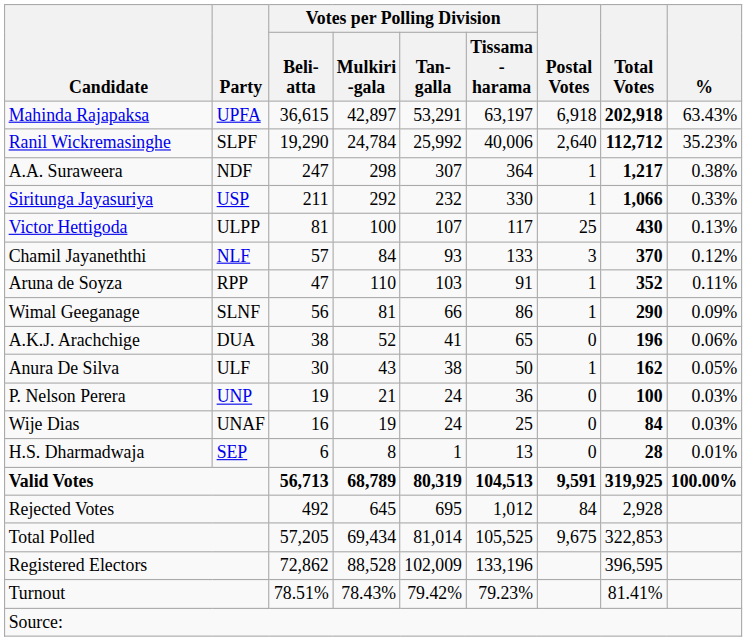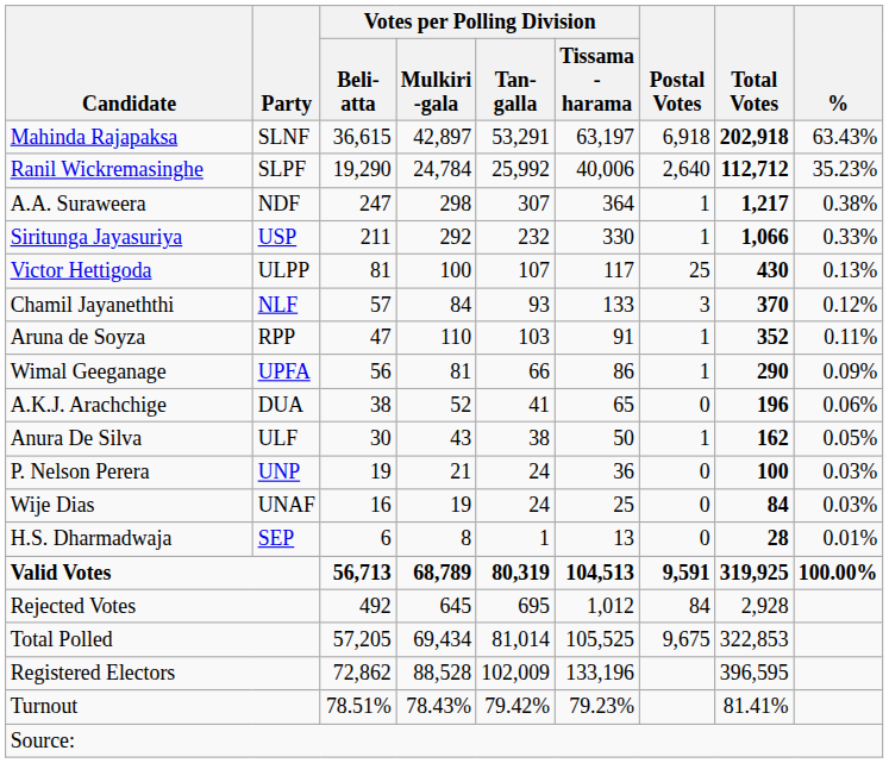 <table class="wikitable" style="text-align:right;">
 <tr>
 <th align=left valign=bottom rowspan=2 width="180">Candidate</th>
 <th align=left valign=bottom rowspan=2 width="40">Party</th>
 <th colspan=4>Votes per Polling Division</th>
 <th align=center valign=bottom rowspan=2 width="50">Postal<br>Votes</th>
 <th align=center valign=bottom rowspan=2 width="50">Total Votes</th>
 <th align=center valign=bottom rowspan=2 width="50">%</th>
 </tr>
 <tr>
 <th align=center valign=bottom width="50">Beli-<br>atta</th>
 <th align=center valign=bottom width="50">Mulkiri<br>-gala</th>
 <th align=center valign=bottom width="50">Tan-<br>galla</th>
 <th align=center valign=bottom width="50">Tissama<br>-harama</th>
 </tr>
 <tr>
 <td align=left><a href='#'>Mahinda Rajapaksa</a></td>
-<td align=left><a href='#'>UPFA</a></td>
+<td align=left>SLNF</td>
 <td>36,615</td>
 <td>42,897</td>
 <td>53,291</td>
 <td>63,197</td>
 <td>6,918</td>
 <td><strong>202,918</strong></td>
 <td>63.43%</td>
 </tr>
 <tr>
 <td align=left><a href='#'>Ranil Wickremasinghe</a></td>
 <td align=left>SLPF</td>
 <td>19,290</td>
 <td>24,784</td>
 <td>25,992</td>
 <td>40,006</td>
 <td>2,640</td>
 <td><strong>112,712</strong></td>
 <td>35.23%</td>
 </tr>
 <tr>
 <td align=left>A.A. Suraweera</td>
 <td align=left>NDF</td>
 <td>247</td>
 <td>298</td>
 <td>307</td>
 <td>364</td>
 <td>1</td>
 <td><strong>1,217</strong></td>
 <td>0.38%</td>
 </tr>
 <tr>
 <td align=left><a href='#'>Siritunga Jayasuriya</a></td>
 <td align=left><a href='#'>USP</a></td>
 <td>211</td>
 <td>292</td>
 <td>232</td>
 <td>330</td>
 <td>1</td>
 <td><strong>1,066</strong></td>
 <td>0.33%</td>
 </tr>
 <tr>
 <td align=left><a href='#'>Victor Hettigoda</a></td>
 <td align=left>ULPP</td>
 <td>81</td>
 <td>100</td>
 <td>107</td>
 <td>117</td>
 <td>25</td>
 <td><strong>430</strong></td>
 <td>0.13%</td>
 </tr>
 <tr>
 <td align=left>Chamil Jayaneththi</td>
 <td align=left><a href='#'>NLF</a></td>
 <td>57</td>
 <td>84</td>
 <td>93</td>
 <td>133</td>
 <td>3</td>
 <td><strong>370</strong></td>
 <td>0.12%</td>
 </tr>
 <tr>
 <td align=left>Aruna de Soyza</td>
 <td align=left>RPP</td>
 <td>47</td>
 <td>110</td>
 <td>103</td>
 <td>91</td>
 <td>1</td>
 <td><strong>352</strong></td>
 <td>0.11%</td>
 </tr>
 <tr>
 <td align=left>Wimal Geeganage</td>
-<td align=left>SLNF</td>
+<td align=left><a href='#'>UPFA</a></td>
 <td>56</td>
 <td>81</td>
 <td>66</td>
 <td>86</td>
 <td>1</td>
 <td><strong>290</strong></td>
 <td>0.09%</td>
 </tr>
 <tr>
 <td align=left>A.K.J. Arachchige</td>
 <td align=left>DUA</td>
 <td>38</td>
 <td>52</td>
 <td>41</td>
 <td>65</td>
 <td>0</td>
 <td><strong>196</strong></td>
 <td>0.06%</td>
 </tr>
 <tr>
 <td align=left>Anura De Silva</td>
 <td align=left>ULF</td>
 <td>30</td>
 <td>43</td>
 <td>38</td>
 <td>50</td>
 <td>1</td>
 <td><strong>162</strong></td>
 <td>0.05%</td>
 </tr>
 <tr>
 <td align=left>P. Nelson Perera</td>
 <td align=left><a href='#'>UNP</a></td>
 <td>19</td>
 <td>21</td>
 <td>24</td>
 <td>36</td>
 <td>0</td>
 <td><strong>100</strong></td>
 <td>0.03%</td>
 </tr>
 <tr>
 <td align=left>Wije Dias</td>
 <td align=left>UNAF</td>
 <td>16</td>
 <td>19</td>
 <td>24</td>
 <td>25</td>
 <td>0</td>
 <td><strong>84</strong></td>
 <td>0.03%</td>
 </tr>
 <tr>
 <td align=left>H.S. Dharmadwaja</td>
 <td align=left><a href='#'>SEP</a></td>
 <td>6</td>
 <td>8</td>
 <td>1</td>
 <td>13</td>
 <td>0</td>
 <td><strong>28</strong></td>
 <td>0.01%</td>
 </tr>
 <tr>
 <td align=left colspan=2><strong>Valid Votes</strong></td>
 <td><strong>56,713</strong></td>
 <td><strong>68,789</strong></td>
 <td><strong>80,319</strong></td>
 <td><strong>104,513</strong></td>
 <td><strong>9,591</strong></td>
 <td><strong>319,925</strong></td>
 <td><strong>100.00%</strong></td>
 </tr>
 <tr>
 <td align=left colspan=2>Rejected Votes</td>
 <td>492</td>
 <td>645</td>
 <td>695</td>
 <td>1,012</td>
 <td>84</td>
 <td>2,928</td>
 <td></td>
 </tr>
 <tr>
 <td align=left colspan=2>Total Polled</td>
 <td>57,205</td>
 <td>69,434</td>
 <td>81,014</td>
 <td>105,525</td>
 <td>9,675</td>
 <td>322,853</td>
 <td></td>
 </tr>
 <tr>
 <td align=left colspan=2>Registered Electors</td>
 <td>72,862</td>
 <td>88,528</td>
 <td>102,009</td>
 <td>133,196</td>
 <td></td>
 <td>396,595</td>
 <td></td>
 </tr>
 <tr>
 <td align=left colspan=2>Turnout</td>
 <td>78.51%</td>
 <td>78.43%</td>
 <td>79.42%</td>
 <td>79.23%</td>
 <td></td>
 <td>81.41%</td>
 <td></td>
 </tr>
 <tr>
 <td align=left colspan=9>Source:</td>
 </tr>
 </table>
